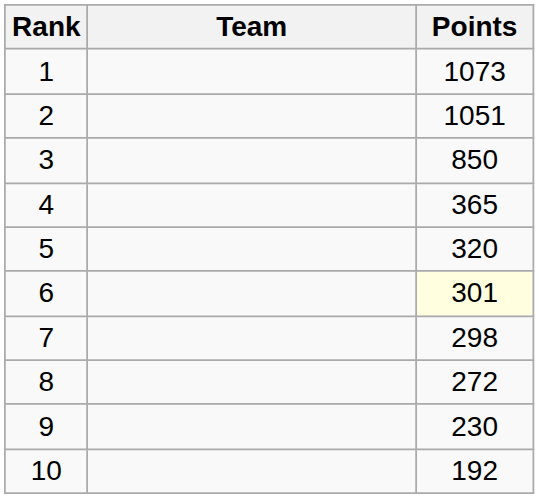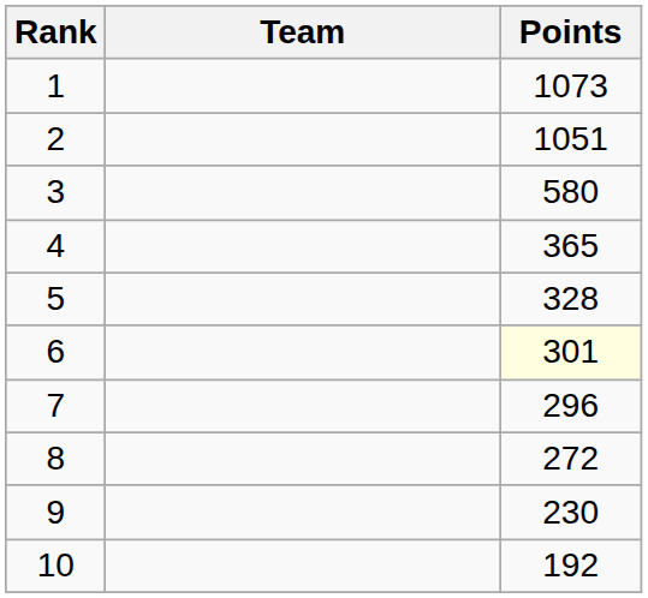 <table class="wikitable" style="text-align:center;">
 <tr>
 <th width=40>Rank</th>
 <th width=180>Team</th>
 <th width=60>Points</th>
 </tr>
 <tr>
 <td>1</td>
 <td align=left></td>
 <td>1073</td>
 </tr>
 <tr>
 <td>2</td>
 <td align=left></td>
 <td>1051</td>
 </tr>
 <tr>
 <td>3</td>
 <td align=left></td>
-<td>850</td>
+<td>580</td>
 </tr>
 <tr>
 <td>4</td>
 <td align=left></td>
 <td>365</td>
 </tr>
 <tr>
 <td>5</td>
 <td align=left></td>
-<td>320</td>
+<td>328</td>
 </tr>
 <tr>
 <td>6</td>
 <td align=left></td>
 <td style="background: lightyellow;">301</td>
 </tr>
 <tr>
 <td>7</td>
 <td align=left></td>
-<td>298</td>
+<td>296</td>
 </tr>
 <tr>
 <td>8</td>
 <td align=left></td>
 <td>272</td>
 </tr>
 <tr>
 <td>9</td>
 <td align=left></td>
 <td>230</td>
 </tr>
 <tr>
 <td>10</td>
 <td align=left></td>
 <td>192</td>
 </tr>
 </table>
